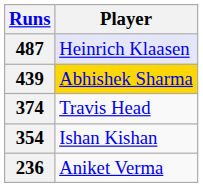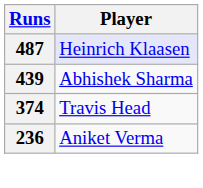 <table class="wikitable">
 <tr>
 <th scope=col><a href='#'>Runs</a></th>
 <th scope=col>Player</th>
 </tr>
 <tr>
 <th scope=row>487</th>
 <td style="background: lavender;"><a href='#'>Heinrich Klaasen</a></td>
 </tr>
 <tr>
 <th scope=row>439</th>
-<td style="background: gold;"><a href='#'>Abhishek Sharma</a></td>
+<td><a href='#'>Abhishek Sharma</a></td>
 </tr>
 <tr>
 <th scope=row>374</th>
 <td><a href='#'>Travis Head</a></td>
 </tr>
 <tr>
-<th scope=row>354</th>
-<td><a href='#'>Ishan Kishan</a></td>
-</tr>
-<tr>
 <th scope=row>236</th>
 <td><a href='#'>Aniket Verma</a></td>
 </tr>
 </table>
